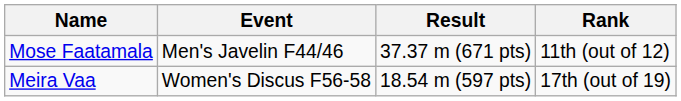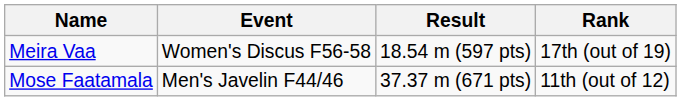 <table class="wikitable sortable" style="font-size:90%">
 <tr>
 <th>Name</th>
 <th>Event</th>
 <th>Result</th>
 <th>Rank</th>
 </tr>
 <tr>
+<td><a href='#'>Meira Vaa</a></td>
+<td>Women's Discus F56-58</td>
+<td>18.54 m (597 pts)</td>
+<td>17th (out of 19)</td>
+</tr>
+<tr>
 <td><a href='#'>Mose Faatamala</a></td>
 <td>Men's Javelin F44/46</td>
 <td>37.37 m (671 pts)</td>
 <td>11th (out of 12)</td>
 </tr>
-<tr>
-<td><a href='#'>Meira Vaa</a></td>
-<td>Women's Discus F56-58</td>
-<td>18.54 m (597 pts)</td>
-<td>17th (out of 19)</td>
-</tr>
 </table>
